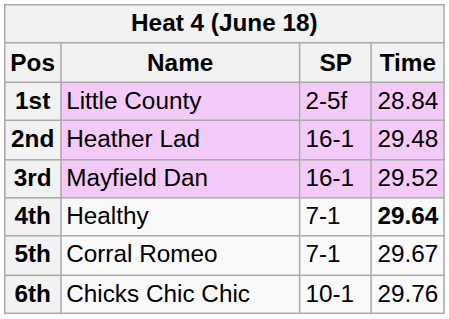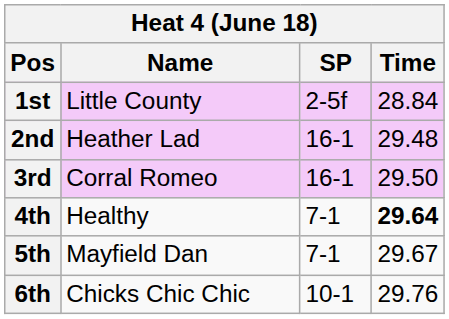 <table class="wikitable">
 <tr>
 <th colspan="6">Heat 4 (June 18)</th>
 </tr>
 <tr>
 <th width=20>Pos</th>
 <th width=150>Name</th>
 <th width=40>SP</th>
 <th width=40>Time</th>
 </tr>
 <tr style="background: #f4caf9;">
 <th>1st</th>
 <td>Little County</td>
 <td>2-5f</td>
 <td>28.84</td>
 </tr>
 <tr style="background: #f4caf9;">
 <th>2nd</th>
 <td>Heather Lad</td>
 <td>16-1</td>
 <td>29.48</td>
 </tr>
 <tr style="background: #f4caf9;">
 <th>3rd</th>
-<td>Mayfield Dan</td>
+<td>Corral Romeo</td>
 <td>16-1</td>
-<td>29.52</td>
+<td>29.50</td>
 </tr>
 <tr>
 <th>4th</th>
 <td>Healthy</td>
 <td>7-1</td>
 <td><strong>29.64</strong></td>
 </tr>
 <tr>
 <th>5th</th>
-<td>Corral Romeo</td>
+<td>Mayfield Dan</td>
 <td>7-1</td>
 <td>29.67</td>
 </tr>
 <tr>
 <th>6th</th>
 <td>Chicks Chic Chic</td>
 <td>10-1</td>
 <td>29.76</td>
 </tr>
 </table>
